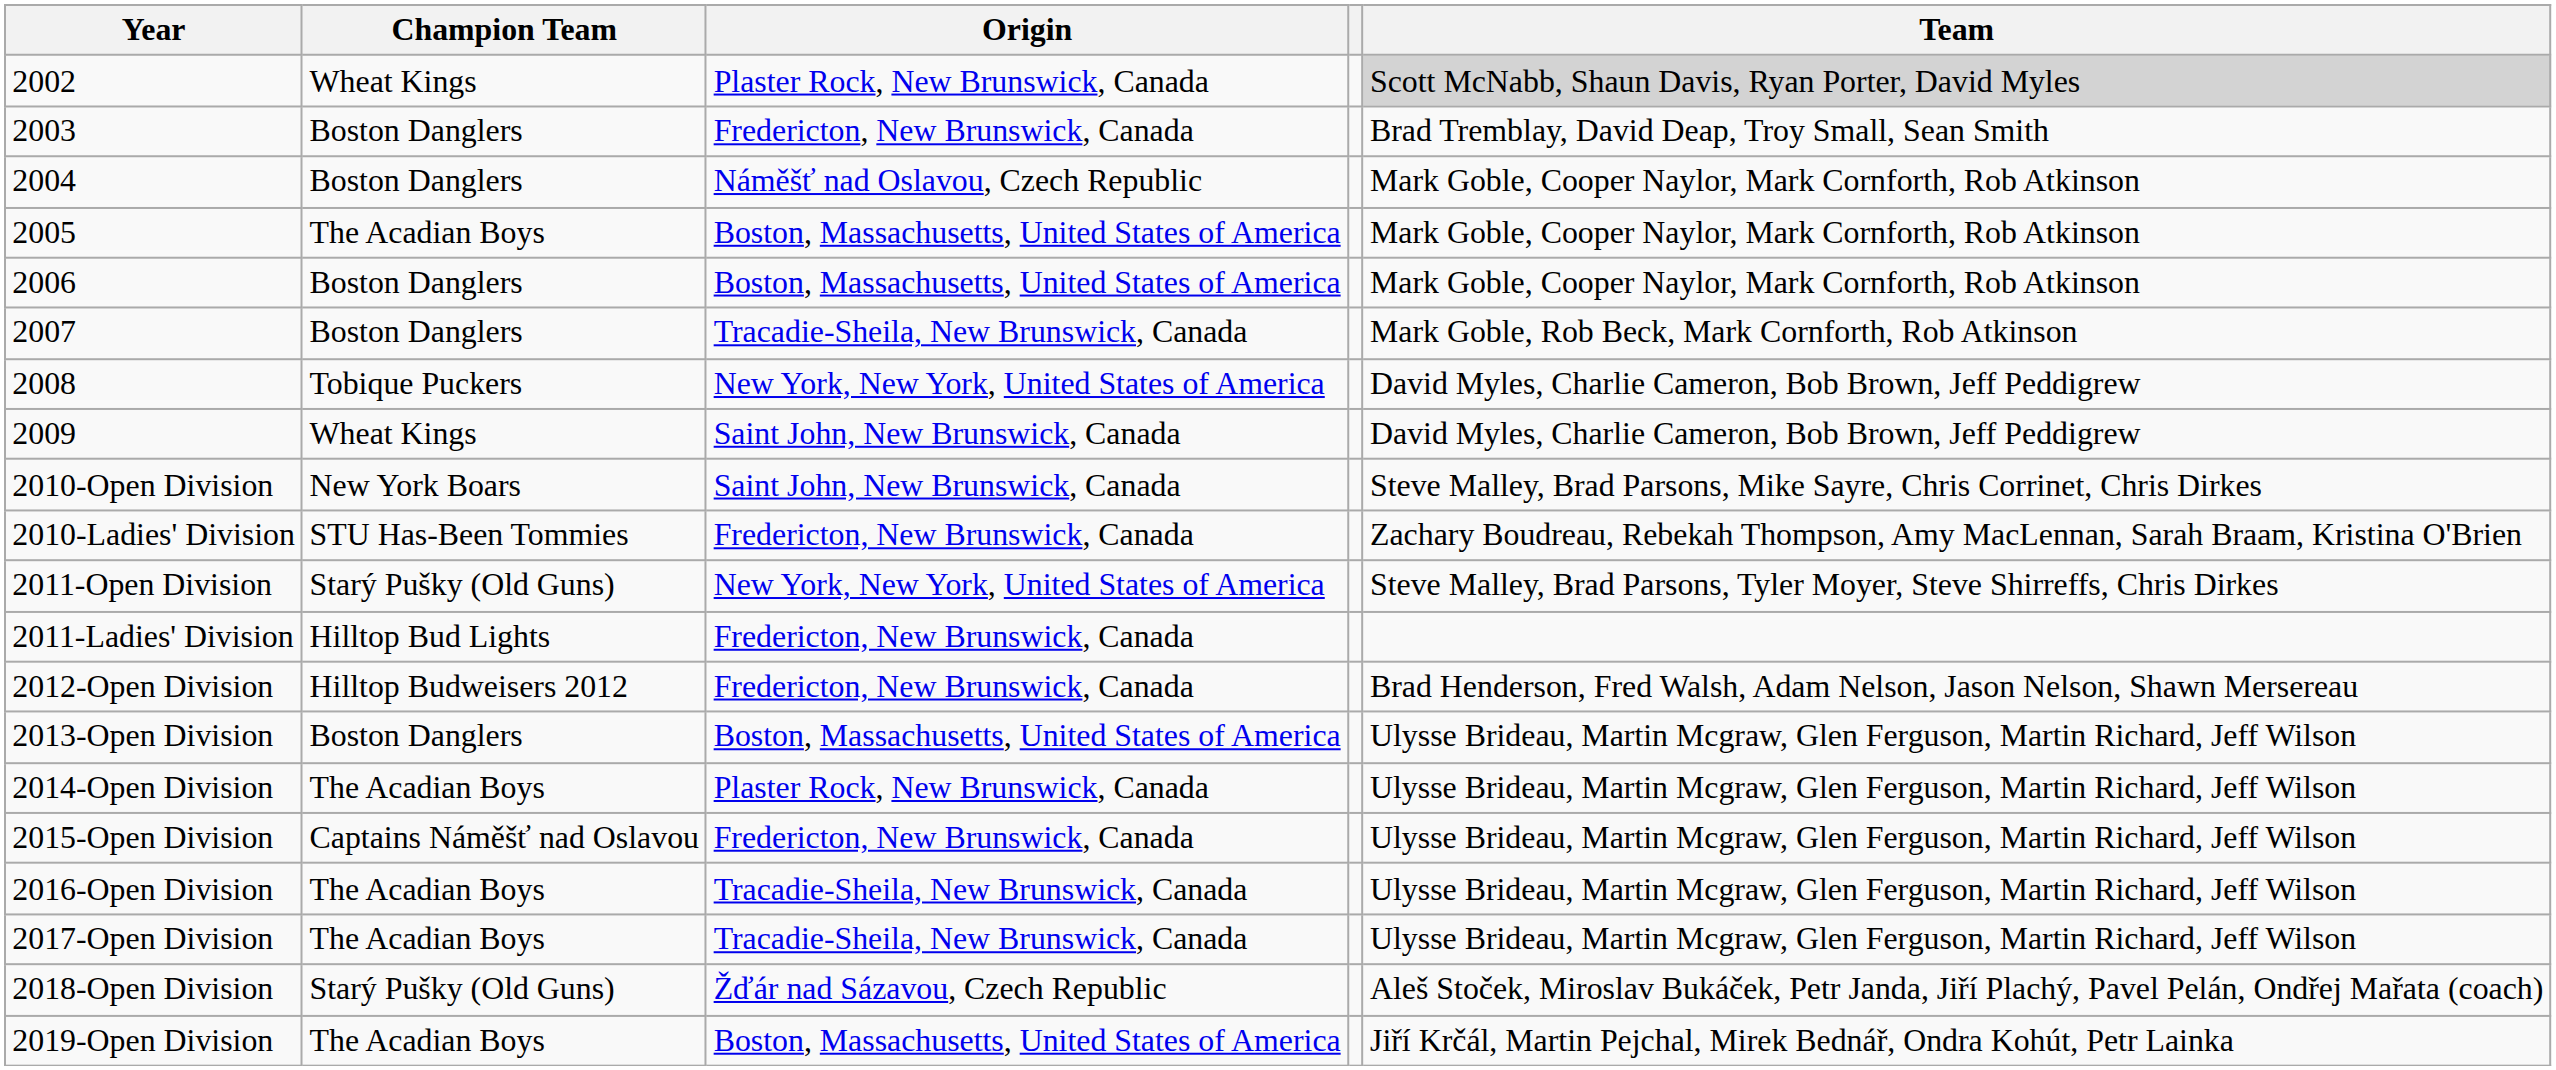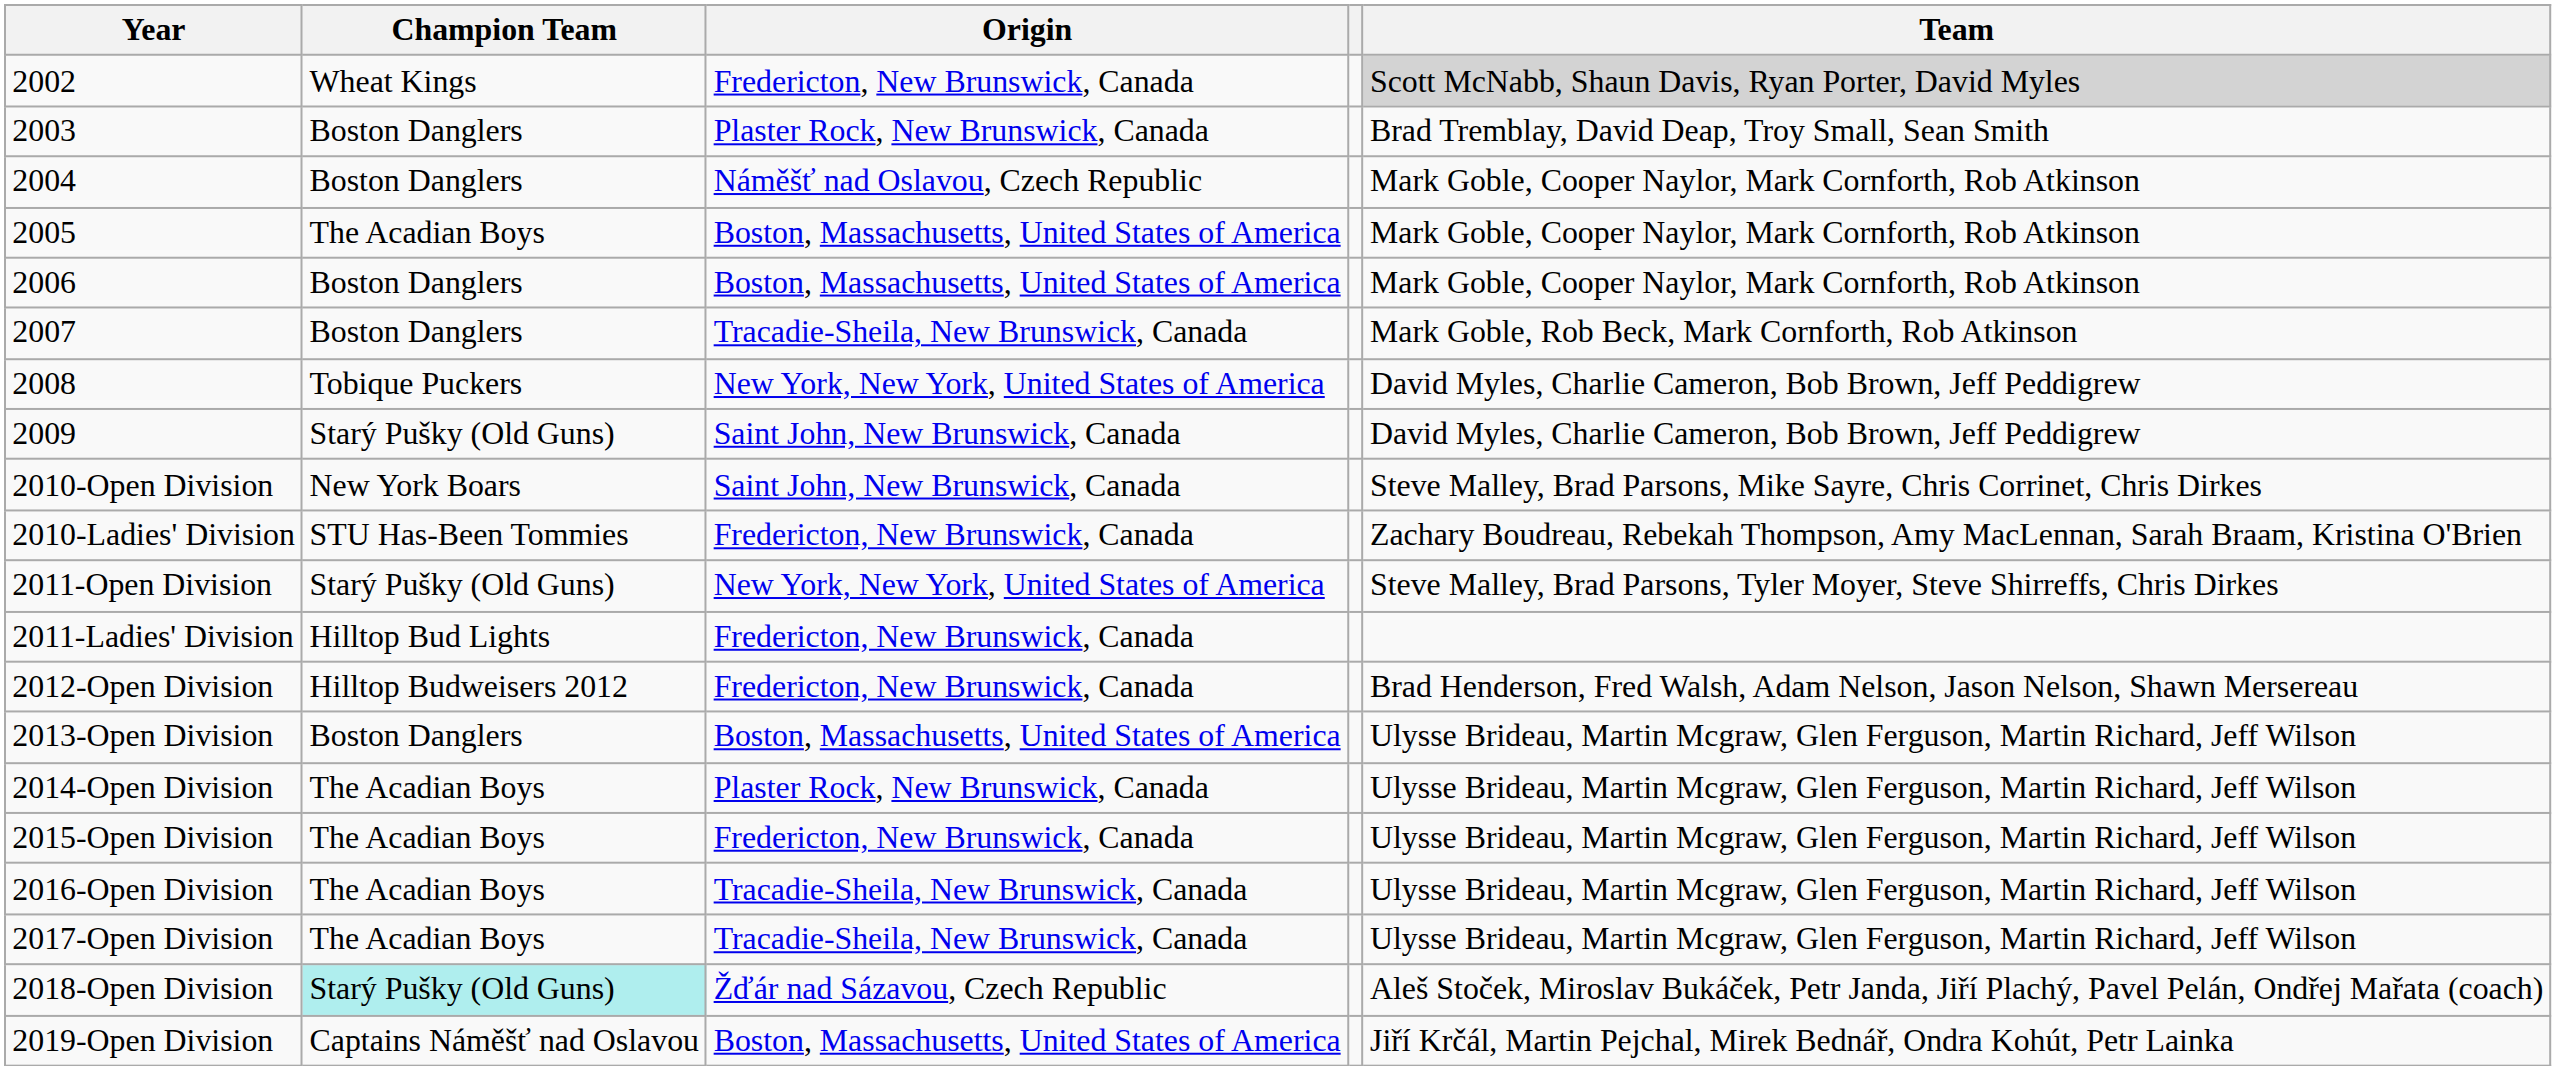 <table class="wikitable">
 <tr>
 <th>Year</th>
 <th>Champion Team</th>
 <th>Origin</th>
 <th></th>
 <th>Team</th>
 </tr>
 <tr>
 <td>2002</td>
 <td>Wheat Kings</td>
-<td><a href='#'>Plaster Rock</a>, <a href='#'>New Brunswick</a>, Canada</td>
+<td><a href='#'>Fredericton</a>, <a href='#'>New Brunswick</a>, Canada</td>
 <td></td>
 <td style="background: lightgrey;">Scott McNabb, Shaun Davis, Ryan Porter, David Myles</td>
 </tr>
 <tr>
 <td>2003</td>
 <td>Boston Danglers</td>
-<td><a href='#'>Fredericton</a>, <a href='#'>New Brunswick</a>, Canada</td>
+<td><a href='#'>Plaster Rock</a>, <a href='#'>New Brunswick</a>, Canada</td>
 <td></td>
 <td>Brad Tremblay, David Deap, Troy Small, Sean Smith</td>
 </tr>
 <tr>
 <td>2004</td>
 <td>Boston Danglers</td>
 <td><a href='#'>Náměšť nad Oslavou</a>, Czech Republic</td>
 <td></td>
 <td>Mark Goble, Cooper Naylor, Mark Cornforth, Rob Atkinson</td>
 </tr>
 <tr>
 <td>2005</td>
 <td>The Acadian Boys</td>
 <td><a href='#'>Boston</a>, <a href='#'>Massachusetts</a>, <a href='#'>United States of America</a></td>
 <td></td>
 <td>Mark Goble, Cooper Naylor, Mark Cornforth, Rob Atkinson</td>
 </tr>
 <tr>
 <td>2006</td>
 <td>Boston Danglers</td>
 <td><a href='#'>Boston</a>, <a href='#'>Massachusetts</a>, <a href='#'>United States of America</a></td>
 <td></td>
 <td>Mark Goble, Cooper Naylor, Mark Cornforth, Rob Atkinson</td>
 </tr>
 <tr>
 <td>2007</td>
 <td>Boston Danglers</td>
 <td><a href='#'>Tracadie-Sheila, New Brunswick</a>, Canada</td>
 <td></td>
 <td>Mark Goble, Rob Beck, Mark Cornforth, Rob Atkinson</td>
 </tr>
 <tr>
 <td>2008</td>
 <td>Tobique Puckers</td>
 <td><a href='#'>New York, New York</a>, <a href='#'>United States of America</a></td>
 <td></td>
 <td>David Myles, Charlie Cameron, Bob Brown, Jeff Peddigrew</td>
 </tr>
 <tr>
 <td>2009</td>
-<td>Wheat Kings</td>
+<td>Starý Pušky (Old Guns)</td>
 <td><a href='#'>Saint John, New Brunswick</a>, Canada</td>
 <td></td>
 <td>David Myles, Charlie Cameron, Bob Brown, Jeff Peddigrew</td>
 </tr>
 <tr>
 <td>2010-Open Division</td>
 <td>New York Boars</td>
 <td><a href='#'>Saint John, New Brunswick</a>, Canada</td>
 <td></td>
 <td>Steve Malley, Brad Parsons, Mike Sayre, Chris Corrinet, Chris Dirkes</td>
 </tr>
 <tr>
 <td>2010-Ladies' Division</td>
 <td>STU Has-Been Tommies</td>
 <td><a href='#'>Fredericton, New Brunswick</a>, Canada</td>
 <td></td>
 <td>Zachary Boudreau, Rebekah Thompson, Amy MacLennan, Sarah Braam, Kristina O'Brien</td>
 </tr>
 <tr>
 <td>2011-Open Division</td>
 <td>Starý Pušky (Old Guns)</td>
 <td><a href='#'>New York, New York</a>, <a href='#'>United States of America</a></td>
 <td></td>
 <td>Steve Malley, Brad Parsons, Tyler Moyer, Steve Shirreffs, Chris Dirkes</td>
 </tr>
 <tr>
 <td>2011-Ladies' Division</td>
 <td>Hilltop Bud Lights</td>
 <td><a href='#'>Fredericton, New Brunswick</a>, Canada</td>
 <td></td>
 </tr>
 <tr>
 <td>2012-Open Division</td>
 <td>Hilltop Budweisers 2012</td>
 <td><a href='#'>Fredericton, New Brunswick</a>, Canada</td>
 <td></td>
 <td>Brad Henderson, Fred Walsh, Adam Nelson, Jason Nelson, Shawn Mersereau</td>
 </tr>
 <tr>
 <td>2013-Open Division</td>
 <td>Boston Danglers</td>
 <td><a href='#'>Boston</a>, <a href='#'>Massachusetts</a>, <a href='#'>United States of America</a></td>
 <td></td>
 <td>Ulysse Brideau, Martin Mcgraw, Glen Ferguson, Martin Richard, Jeff Wilson</td>
 </tr>
 <tr>
 <td>2014-Open Division</td>
 <td>The Acadian Boys</td>
 <td><a href='#'>Plaster Rock</a>, <a href='#'>New Brunswick</a>, Canada</td>
 <td></td>
 <td>Ulysse Brideau, Martin Mcgraw, Glen Ferguson, Martin Richard, Jeff Wilson</td>
 </tr>
 <tr>
 <td>2015-Open Division</td>
-<td>Captains Náměšť nad Oslavou</td>
+<td>The Acadian Boys</td>
 <td><a href='#'>Fredericton, New Brunswick</a>, Canada</td>
 <td></td>
 <td>Ulysse Brideau, Martin Mcgraw, Glen Ferguson, Martin Richard, Jeff Wilson</td>
 </tr>
 <tr>
 <td>2016-Open Division</td>
 <td>The Acadian Boys</td>
 <td><a href='#'>Tracadie-Sheila, New Brunswick</a>, Canada</td>
 <td></td>
 <td>Ulysse Brideau, Martin Mcgraw, Glen Ferguson, Martin Richard, Jeff Wilson</td>
 </tr>
 <tr>
 <td>2017-Open Division</td>
 <td>The Acadian Boys</td>
 <td><a href='#'>Tracadie-Sheila, New Brunswick</a>, Canada</td>
 <td></td>
 <td>Ulysse Brideau, Martin Mcgraw, Glen Ferguson, Martin Richard, Jeff Wilson</td>
 </tr>
 <tr>
 <td>2018-Open Division</td>
-<td>Starý Pušky (Old Guns)</td>
+<td style="background: paleturquoise;">Starý Pušky (Old Guns)</td>
 <td><a href='#'>Žďár nad Sázavou</a>, Czech Republic</td>
 <td></td>
 <td>Aleš Stoček, Miroslav Bukáček, Petr Janda, Jiří Plachý, Pavel Pelán, Ondřej Mařata (coach)</td>
 </tr>
 <tr>
 <td>2019-Open Division</td>
-<td>The Acadian Boys</td>
+<td>Captains Náměšť nad Oslavou</td>
 <td><a href='#'>Boston</a>, <a href='#'>Massachusetts</a>, <a href='#'>United States of America</a></td>
 <td></td>
 <td>Jiří Krčál, Martin Pejchal, Mirek Bednář, Ondra Kohút, Petr Lainka</td>
 </tr>
 </table>
